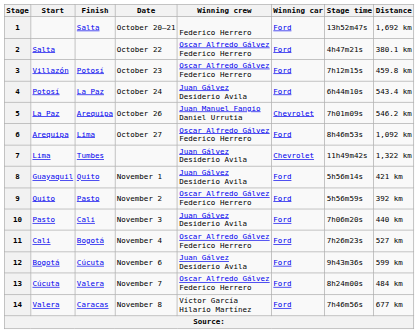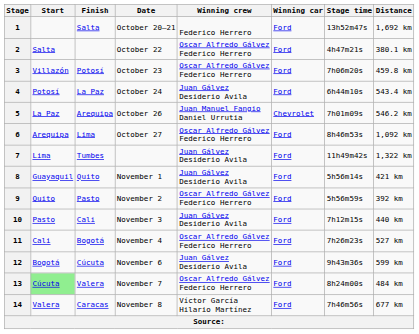 <table class="wikitable" style="font-size:85%;">
 <tr>
 <th>Stage</th>
 <th>Start</th>
 <th>Finish</th>
 <th>Date</th>
 <th>Winning crew</th>
 <th>Winning car</th>
 <th>Stage time</th>
 <th>Distance</th>
 </tr>
 <tr>
 <th>1</th>
 <td></td>
 <td> <a href='#'>Salta</a></td>
 <td>October 20–21</td>
 <td><br> Federico Herrero</td>
 <td><a href='#'>Ford</a></td>
 <td>13h52m47s</td>
 <td>1,692 km</td>
 </tr>
 <tr>
 <th>2</th>
 <td> <a href='#'>Salta</a></td>
 <td></td>
 <td>October 22</td>
 <td> <a href='#'>Oscar Alfredo Gálvez</a><br> Federico Herrero</td>
 <td><a href='#'>Ford</a></td>
 <td>4h47m21s</td>
 <td>380.1 km</td>
 </tr>
 <tr>
 <th>3</th>
 <td> <a href='#'>Villazón</a></td>
 <td> <a href='#'>Potosí</a></td>
 <td>October 23</td>
 <td> <a href='#'>Oscar Alfredo Gálvez</a><br> Federico Herrero</td>
 <td><a href='#'>Ford</a></td>
-<td>7h12m15s</td>
+<td>7h06m20s</td>
 <td>459.8 km</td>
 </tr>
 <tr>
 <th>4</th>
 <td> <a href='#'>Potosí</a></td>
 <td> <a href='#'>La Paz</a></td>
 <td>October 24</td>
 <td> <a href='#'>Juan Gálvez</a><br> Desiderio Avila</td>
 <td><a href='#'>Ford</a></td>
 <td>6h44m10s</td>
 <td>543.4 km</td>
 </tr>
 <tr>
 <th>5</th>
 <td> <a href='#'>La Paz</a></td>
 <td> <a href='#'>Arequipa</a></td>
 <td>October 26</td>
 <td> <a href='#'>Juan Manuel Fangio</a><br> Daniel Urrutia</td>
 <td><a href='#'>Chevrolet</a></td>
 <td>7h01m09s</td>
 <td>546.2 km</td>
 </tr>
 <tr>
 <th>6</th>
 <td> <a href='#'>Arequipa</a></td>
 <td> <a href='#'>Lima</a></td>
 <td>October 27</td>
 <td> <a href='#'>Oscar Alfredo Gálvez</a><br> Federico Herrero</td>
 <td><a href='#'>Ford</a></td>
 <td>8h46m53s</td>
 <td>1,092 km</td>
 </tr>
 <tr>
 <th>7</th>
 <td> <a href='#'>Lima</a></td>
 <td> <a href='#'>Tumbes</a></td>
 <td></td>
 <td> <a href='#'>Juan Gálvez</a><br> Desiderio Avila</td>
-<td><a href='#'>Chevrolet</a></td>
+<td><a href='#'>Ford</a></td>
 <td>11h49m42s</td>
 <td>1,322 km</td>
 </tr>
 <tr>
 <th>8</th>
 <td> <a href='#'>Guayaquil</a></td>
 <td> <a href='#'>Quito</a></td>
 <td>November 1</td>
 <td> <a href='#'>Juan Gálvez</a><br> Desiderio Avila</td>
 <td><a href='#'>Ford</a></td>
 <td>5h56m14s</td>
 <td>421 km</td>
 </tr>
 <tr>
 <th>9</th>
 <td> <a href='#'>Quito</a></td>
 <td> <a href='#'>Pasto</a></td>
 <td>November 2</td>
 <td> <a href='#'>Oscar Alfredo Gálvez</a><br> Federico Herrero</td>
 <td><a href='#'>Ford</a></td>
 <td>5h56m59s</td>
 <td>392 km</td>
 </tr>
 <tr>
 <th>10</th>
 <td> <a href='#'>Pasto</a></td>
 <td> <a href='#'>Cali</a></td>
 <td>November 3</td>
 <td> <a href='#'>Juan Gálvez</a><br> Desiderio Avila</td>
 <td><a href='#'>Ford</a></td>
-<td>7h06m20s</td>
+<td>7h12m15s</td>
 <td>440 km</td>
 </tr>
 <tr>
 <th>11</th>
 <td> <a href='#'>Cali</a></td>
 <td> <a href='#'>Bogotá</a></td>
 <td>November 4</td>
 <td> <a href='#'>Oscar Alfredo Gálvez</a><br> Federico Herrero</td>
 <td><a href='#'>Ford</a></td>
 <td>7h26m23s</td>
 <td>527 km</td>
 </tr>
 <tr>
 <th>12</th>
 <td> <a href='#'>Bogotá</a></td>
 <td> <a href='#'>Cúcuta</a></td>
 <td>November 6</td>
 <td> <a href='#'>Juan Gálvez</a><br> Desiderio Avila</td>
 <td><a href='#'>Ford</a></td>
 <td>9h43m36s</td>
 <td>599 km</td>
 </tr>
 <tr>
 <th>13</th>
-<td> <a href='#'>Cúcuta</a></td>
+<td style="background: lightgreen;"> <a href='#'>Cúcuta</a></td>
 <td> <a href='#'>Valera</a></td>
 <td>November 7</td>
 <td> <a href='#'>Oscar Alfredo Gálvez</a><br> Federico Herrero</td>
 <td><a href='#'>Ford</a></td>
 <td>8h24m00s</td>
 <td>484 km</td>
 </tr>
 <tr>
 <th>14</th>
 <td> <a href='#'>Valera</a></td>
 <td> <a href='#'>Caracas</a></td>
 <td>November 8</td>
 <td> Víctor García<br> Hilario Martínez</td>
 <td><a href='#'>Ford</a></td>
 <td>7h46m56s</td>
 <td>677 km</td>
 </tr>
 <tr>
 <th colspan=8>Source:</th>
 </tr>
 </table>
